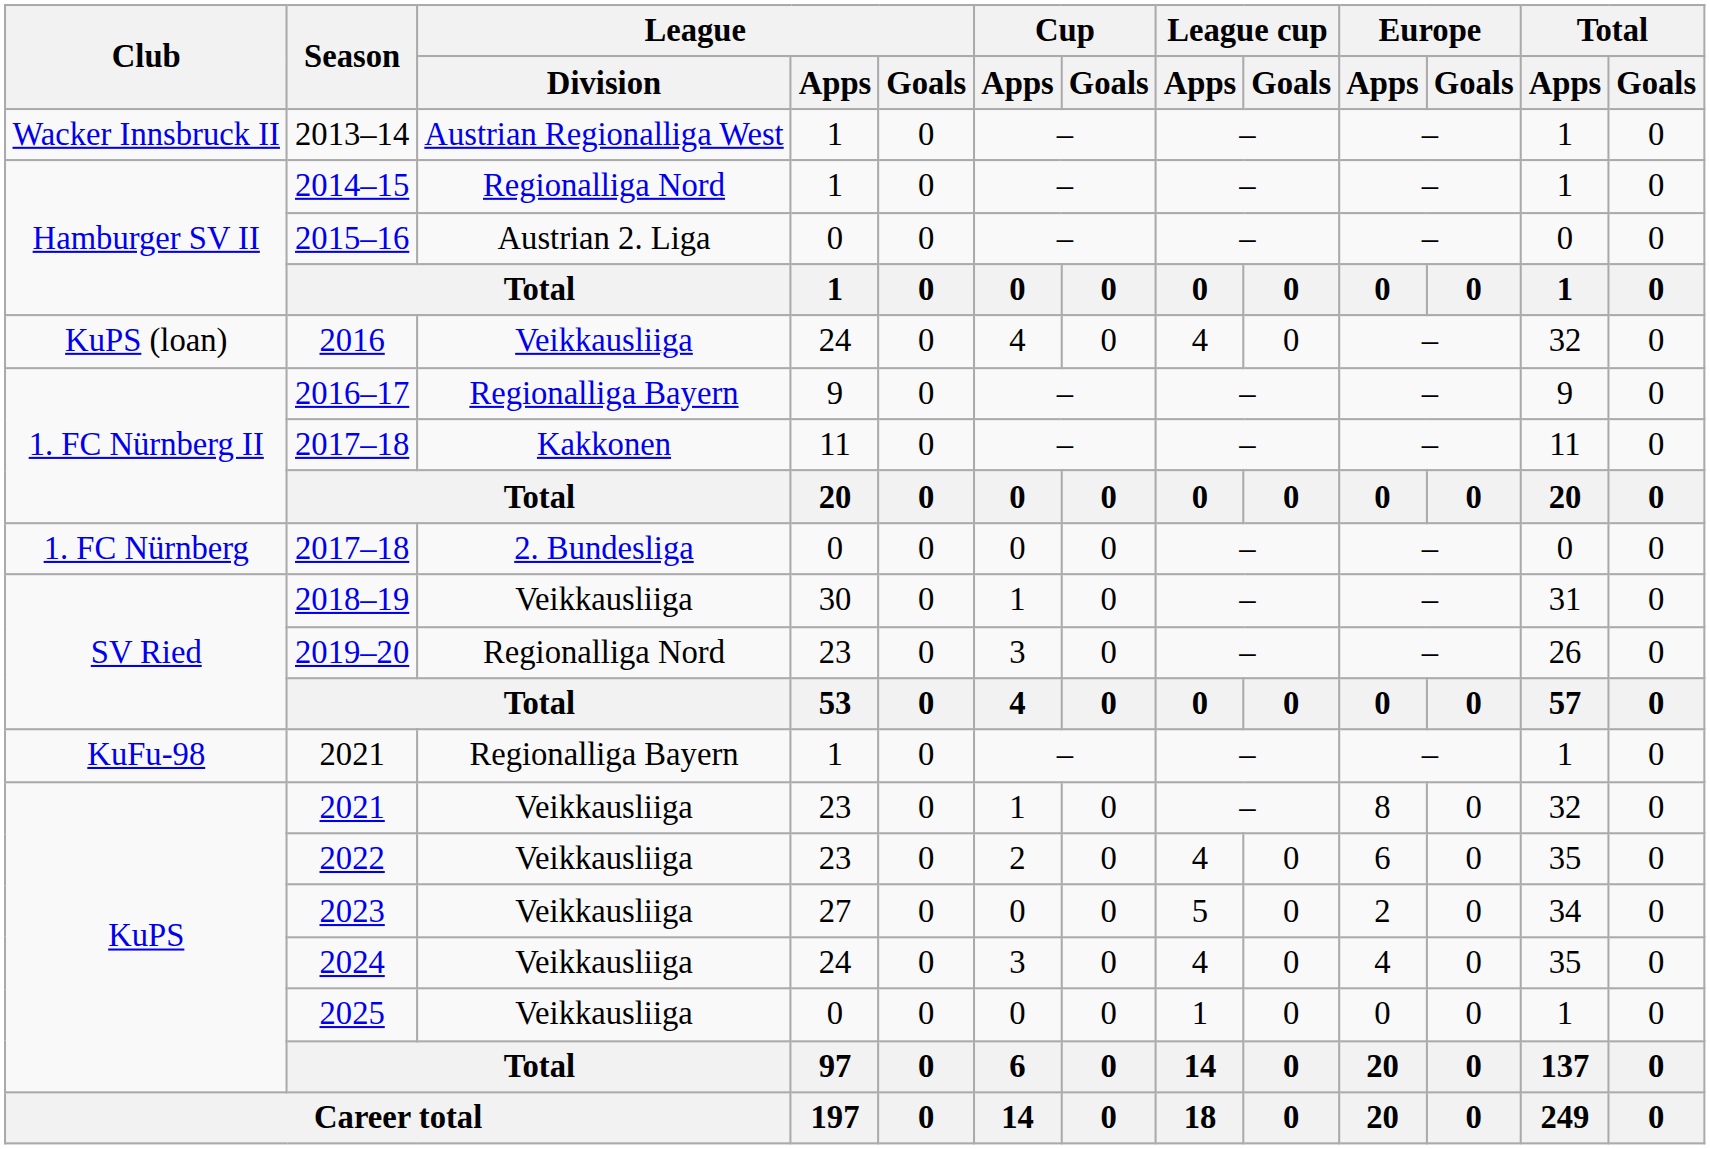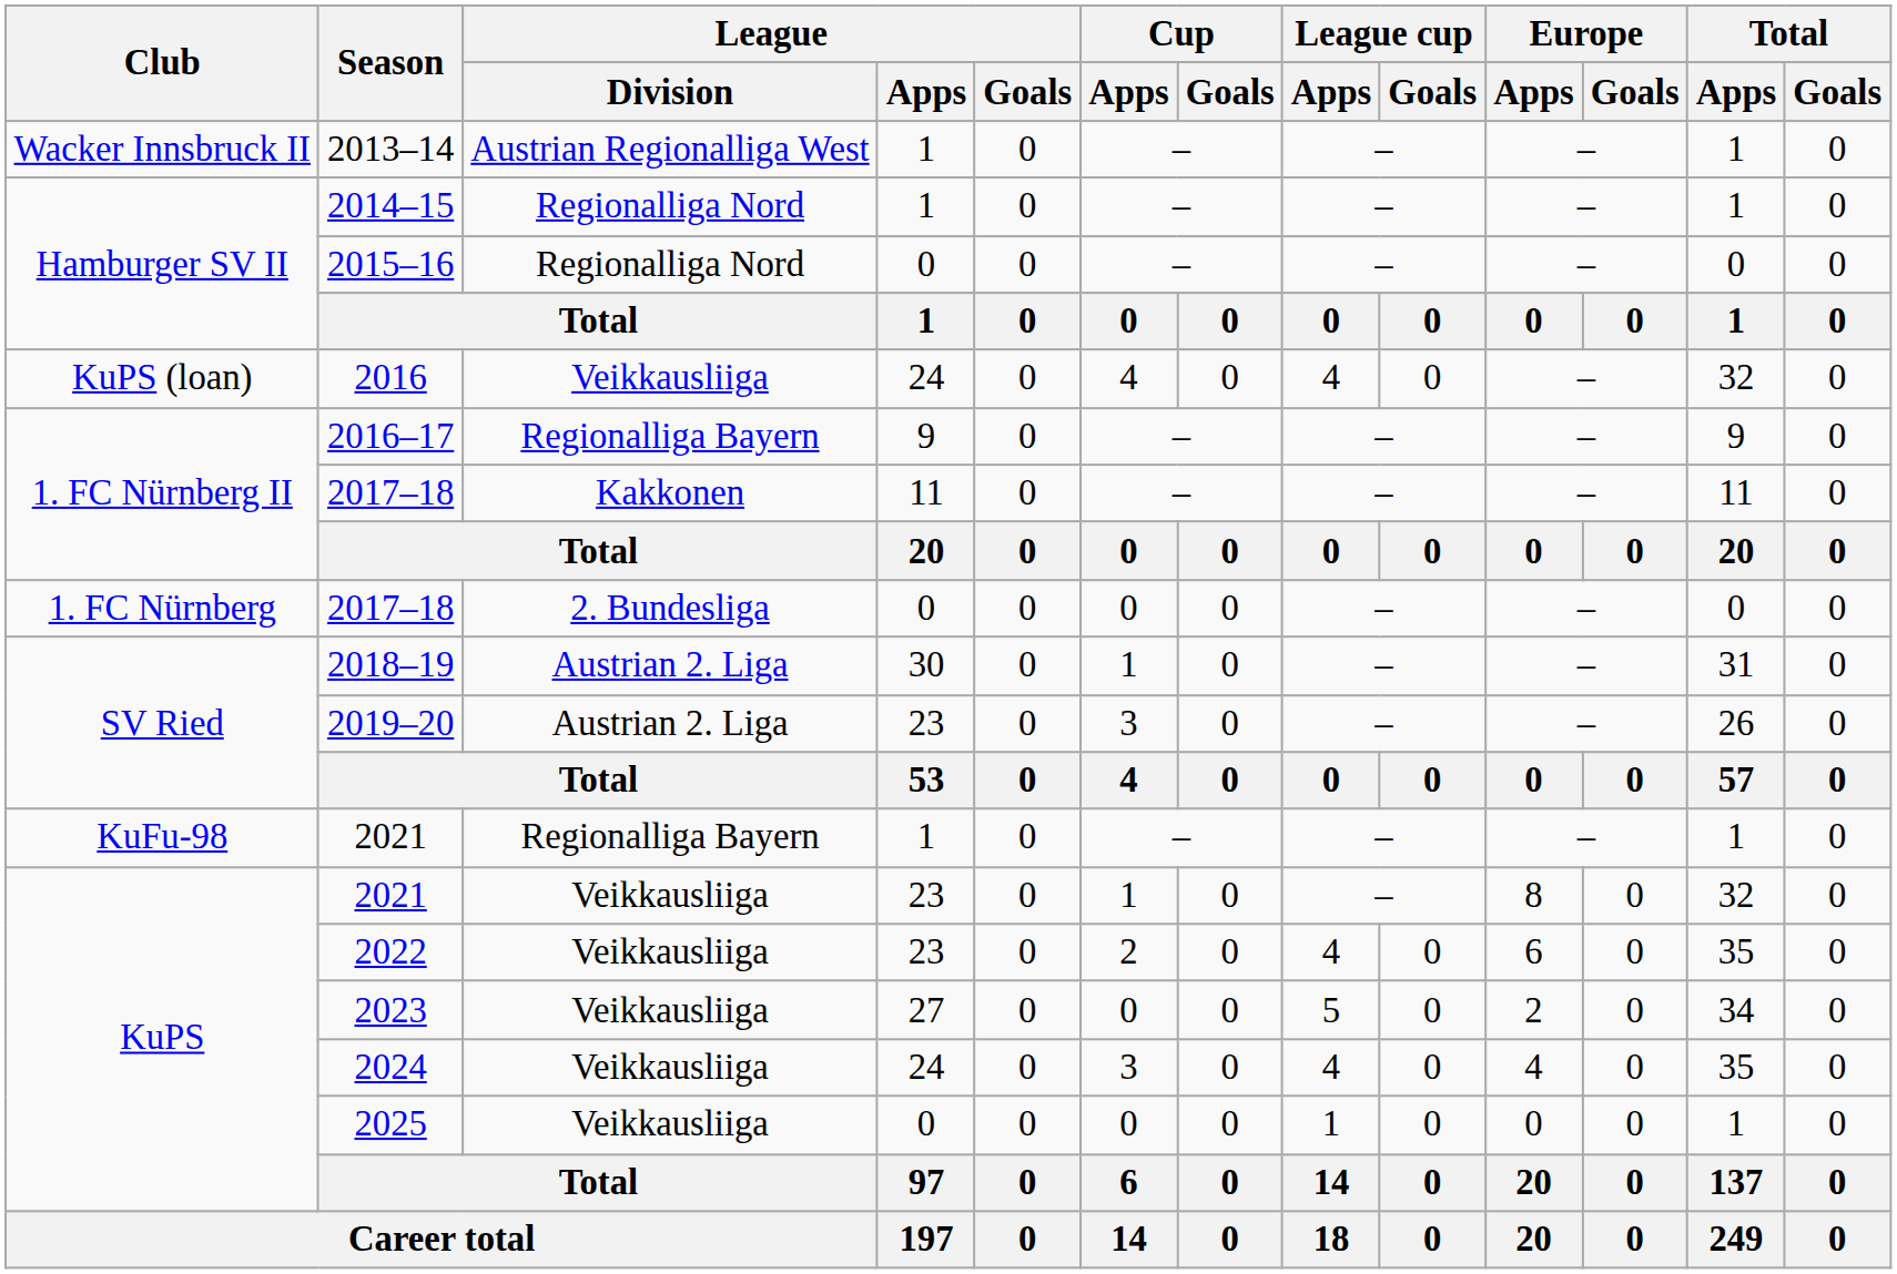 <table class="wikitable" style="text-align:center">
 <tr>
 <th rowspan="2">Club</th>
 <th rowspan="2">Season</th>
 <th colspan="3">League</th>
 <th colspan="2">Cup</th>
 <th colspan="2">League cup</th>
 <th colspan="2">Europe</th>
 <th colspan="2">Total</th>
 </tr>
 <tr>
 <th>Division</th>
 <th>Apps</th>
 <th>Goals</th>
 <th>Apps</th>
 <th>Goals</th>
 <th>Apps</th>
 <th>Goals</th>
 <th>Apps</th>
 <th>Goals</th>
 <th>Apps</th>
 <th>Goals</th>
 </tr>
 <tr>
 <td><a href='#'>Wacker Innsbruck II</a></td>
 <td>2013–14</td>
 <td><a href='#'>Austrian Regionalliga West</a></td>
 <td>1</td>
 <td>0</td>
 <td colspan=2>–</td>
 <td colspan=2>–</td>
 <td colspan=2>–</td>
 <td>1</td>
 <td>0</td>
 </tr>
 <tr>
 <td rowspan=3><a href='#'>Hamburger SV II</a></td>
 <td><a href='#'>2014–15</a></td>
 <td><a href='#'>Regionalliga Nord</a></td>
 <td>1</td>
 <td>0</td>
 <td colspan=2>–</td>
 <td colspan=2>–</td>
 <td colspan=2>–</td>
 <td>1</td>
 <td>0</td>
 </tr>
 <tr>
 <td><a href='#'>2015–16</a></td>
-<td>Austrian 2. Liga</td>
+<td>Regionalliga Nord</td>
 <td>0</td>
 <td>0</td>
 <td colspan=2>–</td>
 <td colspan=2>–</td>
 <td colspan=2>–</td>
 <td>0</td>
 <td>0</td>
 </tr>
 <tr>
 <th colspan=2>Total</th>
 <th>1</th>
 <th>0</th>
 <th>0</th>
 <th>0</th>
 <th>0</th>
 <th>0</th>
 <th>0</th>
 <th>0</th>
 <th>1</th>
 <th>0</th>
 </tr>
 <tr>
 <td><a href='#'>KuPS</a> (loan)</td>
 <td><a href='#'>2016</a></td>
 <td><a href='#'>Veikkausliiga</a></td>
 <td>24</td>
 <td>0</td>
 <td>4</td>
 <td>0</td>
 <td>4</td>
 <td>0</td>
 <td colspan=2>–</td>
 <td>32</td>
 <td>0</td>
 </tr>
 <tr>
 <td rowspan=3><a href='#'>1. FC Nürnberg II</a></td>
 <td><a href='#'>2016–17</a></td>
 <td><a href='#'>Regionalliga Bayern</a></td>
 <td>9</td>
 <td>0</td>
 <td colspan=2>–</td>
 <td colspan=2>–</td>
 <td colspan=2>–</td>
 <td>9</td>
 <td>0</td>
 </tr>
 <tr>
 <td><a href='#'>2017–18</a></td>
 <td><a href='#'>Kakkonen</a></td>
 <td>11</td>
 <td>0</td>
 <td colspan=2>–</td>
 <td colspan=2>–</td>
 <td colspan=2>–</td>
 <td>11</td>
 <td>0</td>
 </tr>
 <tr>
 <th colspan=2>Total</th>
 <th>20</th>
 <th>0</th>
 <th>0</th>
 <th>0</th>
 <th>0</th>
 <th>0</th>
 <th>0</th>
 <th>0</th>
 <th>20</th>
 <th>0</th>
 </tr>
 <tr>
 <td><a href='#'>1. FC Nürnberg</a></td>
 <td><a href='#'>2017–18</a></td>
 <td><a href='#'>2. Bundesliga</a></td>
 <td>0</td>
 <td>0</td>
 <td>0</td>
 <td>0</td>
 <td colspan=2>–</td>
 <td colspan=2>–</td>
 <td>0</td>
 <td>0</td>
 </tr>
 <tr>
 <td rowspan=3><a href='#'>SV Ried</a></td>
 <td><a href='#'>2018–19</a></td>
-<td>Veikkausliiga</td>
+<td><a href='#'>Austrian 2. Liga</a></td>
 <td>30</td>
 <td>0</td>
 <td>1</td>
 <td>0</td>
 <td colspan=2>–</td>
 <td colspan=2>–</td>
 <td>31</td>
 <td>0</td>
 </tr>
 <tr>
 <td><a href='#'>2019–20</a></td>
-<td>Regionalliga Nord</td>
+<td>Austrian 2. Liga</td>
 <td>23</td>
 <td>0</td>
 <td>3</td>
 <td>0</td>
 <td colspan=2>–</td>
 <td colspan=2>–</td>
 <td>26</td>
 <td>0</td>
 </tr>
 <tr>
 <th colspan=2>Total</th>
 <th>53</th>
 <th>0</th>
 <th>4</th>
 <th>0</th>
 <th>0</th>
 <th>0</th>
 <th>0</th>
 <th>0</th>
 <th>57</th>
 <th>0</th>
 </tr>
 <tr>
 <td><a href='#'>KuFu-98</a></td>
 <td>2021</td>
 <td>Regionalliga Bayern</td>
 <td>1</td>
 <td>0</td>
 <td colspan=2>–</td>
 <td colspan=2>–</td>
 <td colspan=2>–</td>
 <td>1</td>
 <td>0</td>
 </tr>
 <tr>
 <td rowspan=6><a href='#'>KuPS</a></td>
 <td><a href='#'>2021</a></td>
 <td>Veikkausliiga</td>
 <td>23</td>
 <td>0</td>
 <td>1</td>
 <td>0</td>
 <td colspan=2>–</td>
 <td>8</td>
 <td>0</td>
 <td>32</td>
 <td>0</td>
 </tr>
 <tr>
 <td><a href='#'>2022</a></td>
 <td>Veikkausliiga</td>
 <td>23</td>
 <td>0</td>
 <td>2</td>
 <td>0</td>
 <td>4</td>
 <td>0</td>
 <td>6</td>
 <td>0</td>
 <td>35</td>
 <td>0</td>
 </tr>
 <tr>
 <td><a href='#'>2023</a></td>
 <td>Veikkausliiga</td>
 <td>27</td>
 <td>0</td>
 <td>0</td>
 <td>0</td>
 <td>5</td>
 <td>0</td>
 <td>2</td>
 <td>0</td>
 <td>34</td>
 <td>0</td>
 </tr>
 <tr>
 <td><a href='#'>2024</a></td>
 <td>Veikkausliiga</td>
 <td>24</td>
 <td>0</td>
 <td>3</td>
 <td>0</td>
 <td>4</td>
 <td>0</td>
 <td>4</td>
 <td>0</td>
 <td>35</td>
 <td>0</td>
 </tr>
 <tr>
 <td><a href='#'>2025</a></td>
 <td>Veikkausliiga</td>
 <td>0</td>
 <td>0</td>
 <td>0</td>
 <td>0</td>
 <td>1</td>
 <td>0</td>
 <td>0</td>
 <td>0</td>
 <td>1</td>
 <td>0</td>
 </tr>
 <tr>
 <th colspan=2>Total</th>
 <th>97</th>
 <th>0</th>
 <th>6</th>
 <th>0</th>
 <th>14</th>
 <th>0</th>
 <th>20</th>
 <th>0</th>
 <th>137</th>
 <th>0</th>
 </tr>
 <tr>
 <th colspan="3">Career total</th>
 <th>197</th>
 <th>0</th>
 <th>14</th>
 <th>0</th>
 <th>18</th>
 <th>0</th>
 <th>20</th>
 <th>0</th>
 <th>249</th>
 <th>0</th>
 </tr>
 </table>
